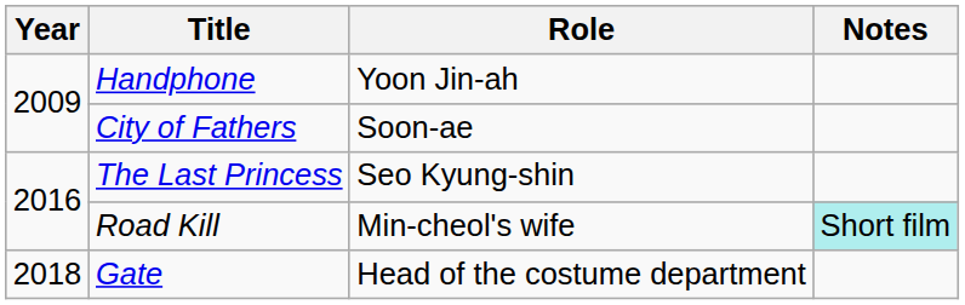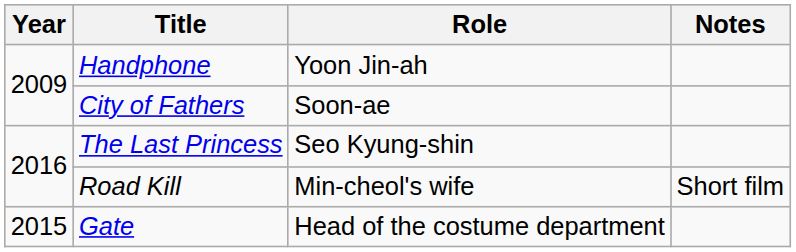 <table class="wikitable sortable">
 <tr>
 <th>Year</th>
 <th>Title</th>
 <th>Role</th>
 <th>Notes</th>
 </tr>
 <tr>
 <td rowspan=2>2009</td>
 <td><em><a href='#'>Handphone</a></em></td>
 <td>Yoon Jin-ah</td>
 <td></td>
 </tr>
 <tr>
 <td><em><a href='#'>City of Fathers</a></em></td>
 <td>Soon-ae</td>
 <td></td>
 </tr>
 <tr>
 <td rowspan=2>2016</td>
 <td><em><a href='#'>The Last Princess</a></em></td>
 <td>Seo Kyung-shin</td>
 <td></td>
 </tr>
 <tr>
 <td><em>Road Kill</em></td>
 <td>Min-cheol's wife</td>
-<td style="background: paleturquoise;">Short film</td>
+<td>Short film</td>
 </tr>
 <tr>
-<td>2018</td>
+<td>2015</td>
 <td><em><a href='#'>Gate</a></em></td>
 <td>Head of the costume department</td>
 <td></td>
 </tr>
 </table>
